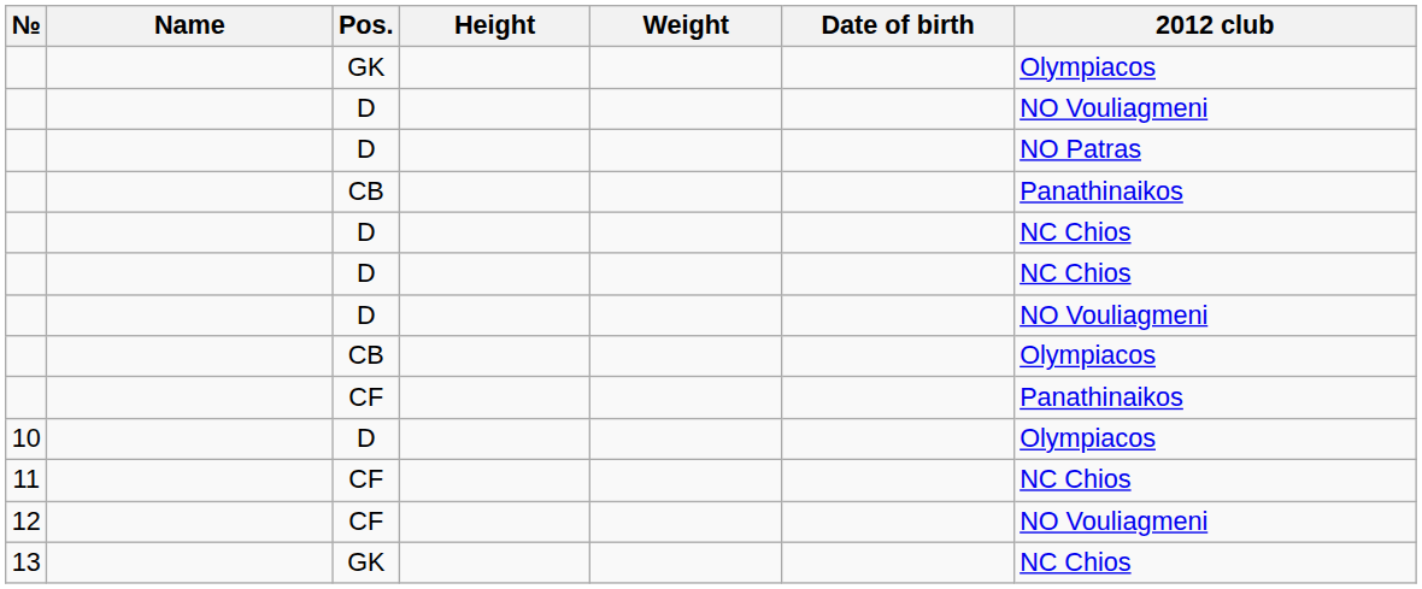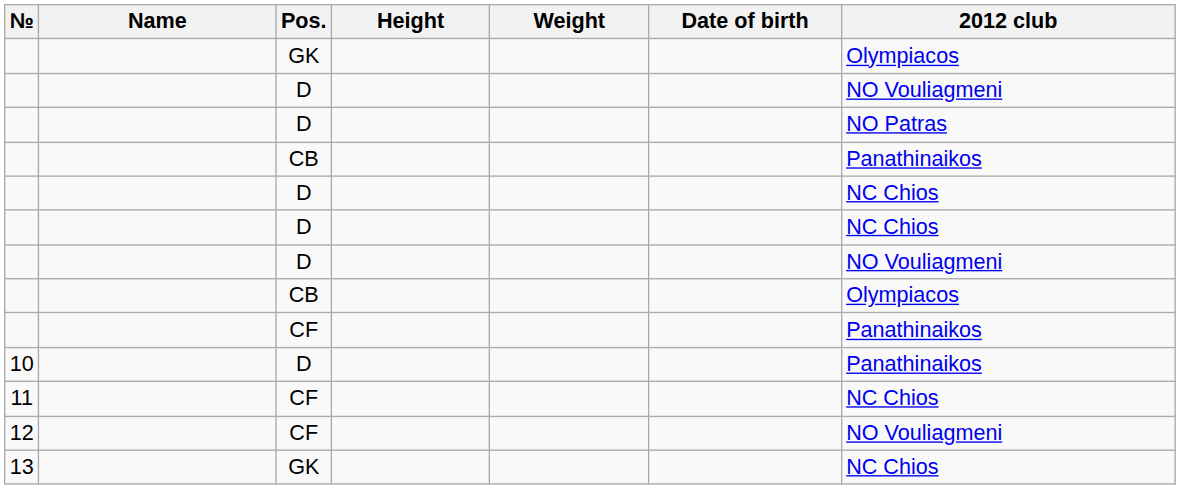 <table class="wikitable sortable" style="font-size:100%; text-align:center;">
 <tr>
 <th>№</th>
 <th style="width:15em">Name</th>
 <th>Pos.</th>
 <th style="width:9em">Height</th>
 <th style="width:9em">Weight</th>
 <th style="width:12em">Date of birth</th>
 <th style="width:20em">2012 club</th>
 </tr>
 <tr>
 <td></td>
 <td style="text-align:left;"></td>
 <td>GK</td>
 <td></td>
 <td></td>
 <td style="text-align:right;"></td>
 <td style="text-align:left;"> <a href='#'>Olympiacos</a></td>
 </tr>
 <tr>
 <td></td>
 <td style="text-align:left;"></td>
 <td>D</td>
 <td></td>
 <td></td>
 <td style="text-align:right;"></td>
 <td style="text-align:left;"> <a href='#'>NO Vouliagmeni</a></td>
 </tr>
 <tr>
 <td></td>
 <td style="text-align:left;"></td>
 <td>D</td>
 <td></td>
 <td></td>
 <td style="text-align:right;"></td>
 <td style="text-align:left;"> <a href='#'>NO Patras</a></td>
 </tr>
 <tr>
 <td></td>
 <td style="text-align:left;"></td>
 <td>CB</td>
 <td></td>
 <td></td>
 <td style="text-align:right;"></td>
 <td style="text-align:left;"> <a href='#'>Panathinaikos</a></td>
 </tr>
 <tr>
 <td></td>
 <td style="text-align:left;"></td>
 <td>D</td>
 <td></td>
 <td></td>
 <td style="text-align:right;"></td>
 <td style="text-align:left;"> <a href='#'>NC Chios</a></td>
 </tr>
 <tr>
 <td></td>
 <td style="text-align:left;"></td>
 <td>D</td>
 <td></td>
 <td></td>
 <td style="text-align:right;"></td>
 <td style="text-align:left;"> <a href='#'>NC Chios</a></td>
 </tr>
 <tr>
 <td></td>
 <td style="text-align:left;"></td>
 <td>D</td>
 <td></td>
 <td></td>
 <td style="text-align:right;"></td>
 <td style="text-align:left;"> <a href='#'>NO Vouliagmeni</a></td>
 </tr>
 <tr>
 <td></td>
 <td style="text-align:left;"></td>
 <td>CB</td>
 <td></td>
 <td></td>
 <td style="text-align:right;"></td>
 <td style="text-align:left;"> <a href='#'>Olympiacos</a></td>
 </tr>
 <tr>
 <td></td>
 <td style="text-align:left;"></td>
 <td>CF</td>
 <td></td>
 <td></td>
 <td style="text-align:right;"></td>
 <td style="text-align:left;"> <a href='#'>Panathinaikos</a></td>
 </tr>
 <tr>
 <td>10</td>
 <td style="text-align:left;"></td>
 <td>D</td>
 <td></td>
 <td></td>
 <td style="text-align:right;"></td>
-<td style="text-align:left;"> <a href='#'>Olympiacos</a></td>
+<td style="text-align:left;"> <a href='#'>Panathinaikos</a></td>
 </tr>
 <tr>
 <td>11</td>
 <td style="text-align:left;"></td>
 <td>CF</td>
 <td></td>
 <td></td>
 <td style="text-align:right;"></td>
 <td style="text-align:left;"> <a href='#'>NC Chios</a></td>
 </tr>
 <tr>
 <td>12</td>
 <td style="text-align:left;"></td>
 <td>CF</td>
 <td></td>
 <td></td>
 <td style="text-align:right;"></td>
 <td style="text-align:left;"> <a href='#'>NO Vouliagmeni</a></td>
 </tr>
 <tr>
 <td>13</td>
 <td style="text-align:left;"></td>
 <td>GK</td>
 <td></td>
 <td></td>
 <td style="text-align:right;"></td>
 <td style="text-align:left;"> <a href='#'>NC Chios</a></td>
 </tr>
 </table>
